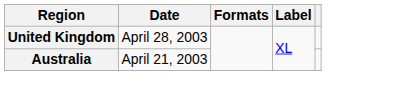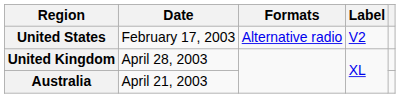 <table class="wikitable plainrowheaders">
 <tr>
 <th scope="col">Region</th>
 <th scope="col">Date</th>
 <th scope="col">Formats</th>
 <th scope="col">Label</th>
 <th scope="col"></th>
+</tr>
+<tr>
+<th scope="row">United States</th>
+<td>February 17, 2003</td>
+<td><a href='#'>Alternative radio</a></td>
+<td><a href='#'>V2</a></td>
+<td></td>
 </tr>
 <tr>
 <th scope="row">United Kingdom</th>
 <td>April 28, 2003</td>
 <td rowspan="2"></td>
 <td rowspan="2"><a href='#'>XL</a></td>
 <td></td>
 </tr>
 <tr>
 <th scope="row">Australia</th>
 <td>April 21, 2003</td>
 <td></td>
 </tr>
 </table>
